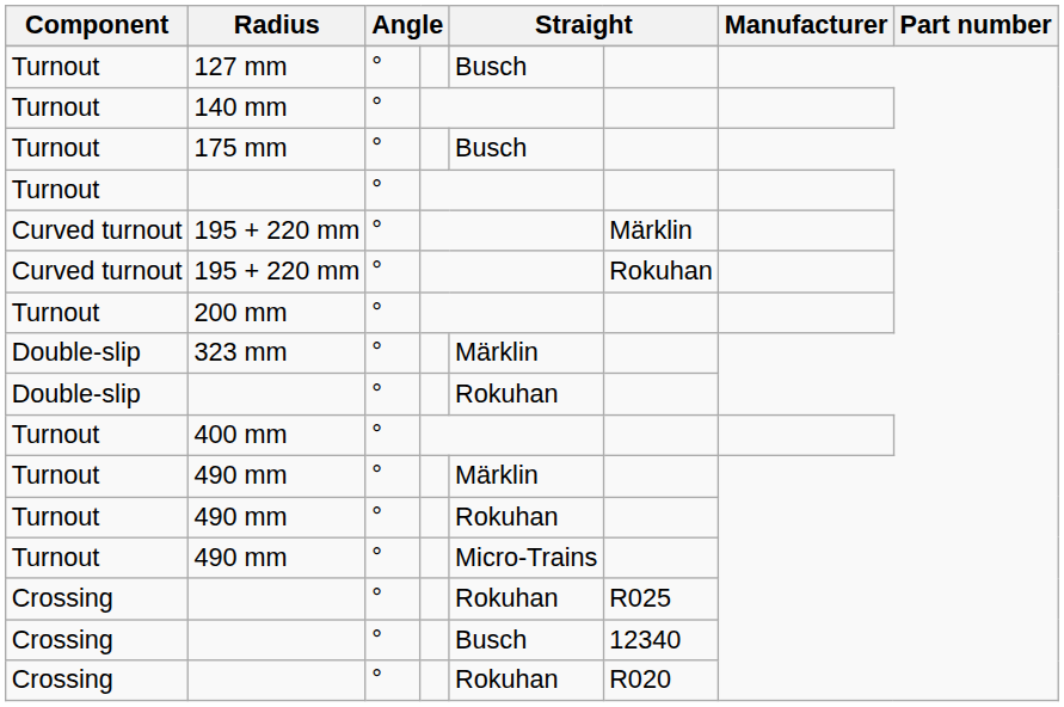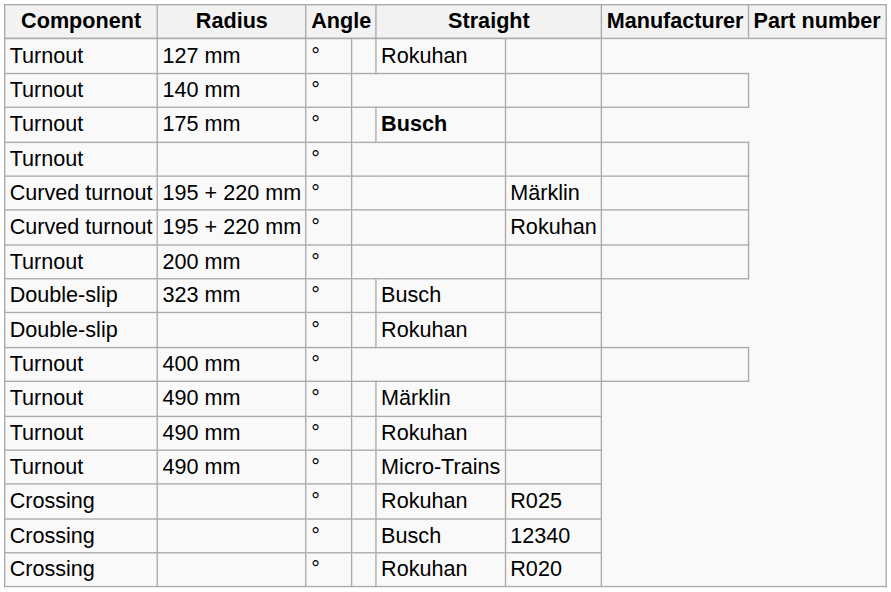 <table class="wikitable sortable">
 <tr>
 <th>Component</th>
 <th>Radius</th>
 <th colspan="2">Angle</th>
 <th colspan="2">Straight</th>
 <th>Manufacturer</th>
 <th>Part number</th>
 </tr>
 <tr>
 </tr>
 <tr>
 <td>Turnout</td>
 <td>127 mm</td>
 <td>°</td>
 <td> </td>
-<td>Busch</td>
+<td>Rokuhan</td>
 <td></td>
 </tr>
 <tr>
 <td>Turnout</td>
 <td>140 mm</td>
 <td>°</td>
 <td colspan="2"></td>
 <td></td>
 <td></td>
 </tr>
 <tr>
 <td>Turnout</td>
 <td>175 mm</td>
 <td>°</td>
 <td> </td>
-<td>Busch</td>
+<td><strong>Busch</strong></td>
 <td></td>
 </tr>
 <tr>
 <td>Turnout</td>
 <td></td>
 <td>°</td>
 <td colspan="2"></td>
 <td></td>
 <td></td>
 </tr>
 <tr>
 <td>Curved turnout</td>
 <td>195 + 220 mm</td>
 <td>°</td>
 <td colspan="2"></td>
 <td>Märklin</td>
 <td></td>
 </tr>
 <tr>
 <td>Curved turnout</td>
 <td>195 + 220 mm</td>
 <td>°</td>
 <td colspan="2"></td>
 <td>Rokuhan</td>
 <td></td>
 </tr>
 <tr>
 <td>Turnout</td>
 <td>200 mm</td>
 <td>°</td>
 <td colspan="2"></td>
 <td></td>
 <td></td>
 </tr>
 <tr>
 <td>Double-slip</td>
 <td>323 mm</td>
 <td>°</td>
 <td> </td>
-<td>Märklin</td>
+<td>Busch</td>
 <td></td>
 </tr>
 <tr>
 <td>Double-slip</td>
 <td></td>
 <td>°</td>
 <td> </td>
 <td>Rokuhan</td>
 <td></td>
 </tr>
 <tr>
 <td>Turnout</td>
 <td>400 mm</td>
 <td>°</td>
 <td colspan="2"></td>
 <td></td>
 <td></td>
 </tr>
 <tr>
 <td>Turnout</td>
 <td>490 mm</td>
 <td>°</td>
 <td> </td>
 <td>Märklin</td>
 <td></td>
 </tr>
 <tr>
 <td>Turnout</td>
 <td>490 mm</td>
 <td>°</td>
 <td> </td>
 <td>Rokuhan</td>
 <td></td>
 </tr>
 <tr>
 <td>Turnout</td>
 <td>490 mm</td>
 <td>°</td>
 <td> </td>
 <td>Micro-Trains</td>
 <td></td>
 </tr>
 <tr>
 <td>Crossing</td>
 <td></td>
 <td>°</td>
 <td> </td>
 <td>Rokuhan</td>
 <td>R025</td>
 </tr>
 <tr>
 <td>Crossing</td>
 <td></td>
 <td>°</td>
 <td> </td>
 <td>Busch</td>
 <td>12340</td>
 </tr>
 <tr>
 <td>Crossing</td>
 <td></td>
 <td>°</td>
 <td> </td>
 <td>Rokuhan</td>
 <td>R020</td>
 </tr>
 </table>
